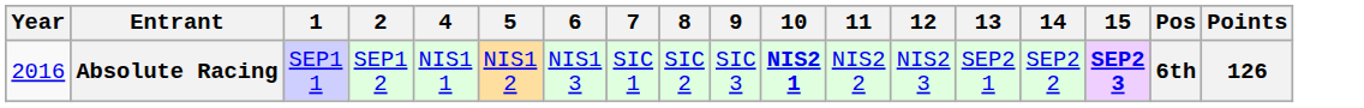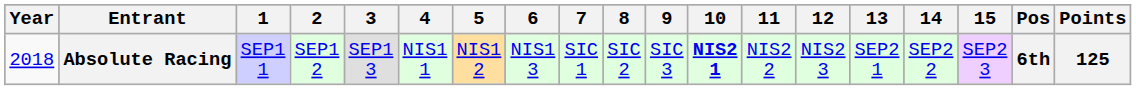 <table class="wikitable" style="text-align:center; font-size:85%">
 <tr>
 <th>Year</th>
 <th>Entrant</th>
 <th>1</th>
 <th>2</th>
+<th>3</th>
 <th>4</th>
 <th>5</th>
 <th>6</th>
 <th>7</th>
 <th>8</th>
 <th>9</th>
 <th>10</th>
 <th>11</th>
 <th>12</th>
 <th>13</th>
 <th>14</th>
 <th>15</th>
 <th>Pos</th>
 <th>Points</th>
 </tr>
 <tr>
-<td><a href='#'>2016</a></td>
+<td><a href='#'>2018</a></td>
 <th nowrap>Absolute Racing</th>
 <td style="background:#CFCFFF;"><a href='#'>SEP1<br>1</a><br></td>
 <td style="background:#DFFFDF;"><a href='#'>SEP1<br>2</a><br></td>
+<td style="background:#DFDFDF;"><a href='#'>SEP1<br>3</a><br></td>
 <td style="background:#DFFFDF;"><a href='#'>NIS1<br>1</a><br></td>
 <td style="background:#FFDF9F;"><a href='#'>NIS1<br>2</a><br></td>
 <td style="background:#DFFFDF;"><a href='#'>NIS1<br>3</a><br></td>
 <td style="background:#DFFFDF;"><a href='#'>SIC<br>1</a><br></td>
 <td style="background:#DFFFDF;"><a href='#'>SIC<br>2</a><br></td>
 <td style="background:#DFFFDF;"><a href='#'>SIC<br>3</a><br></td>
 <td style="background:#DFFFDF;"><strong><a href='#'>NIS2<br>1</a><br></strong></td>
 <td style="background:#DFFFDF;"><a href='#'>NIS2<br>2</a><br></td>
 <td style="background:#DFFFDF;"><a href='#'>NIS2<br>3</a><br></td>
 <td style="background:#DFFFDF;"><a href='#'>SEP2<br>1</a><br></td>
 <td style="background:#DFFFDF;"><a href='#'>SEP2<br>2</a><br></td>
-<td style="background:#EFCFFF;"><strong><a href='#'>SEP2<br>3</a><br></strong></td>
+<td style="background:#EFCFFF;"><a href='#'>SEP2<br>3</a><br></td>
 <th>6th</th>
-<th>126</th>
+<th>125</th>
 </tr>
 </table>
